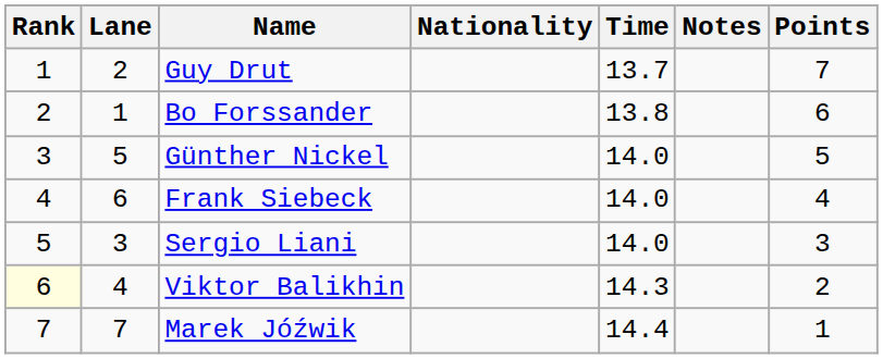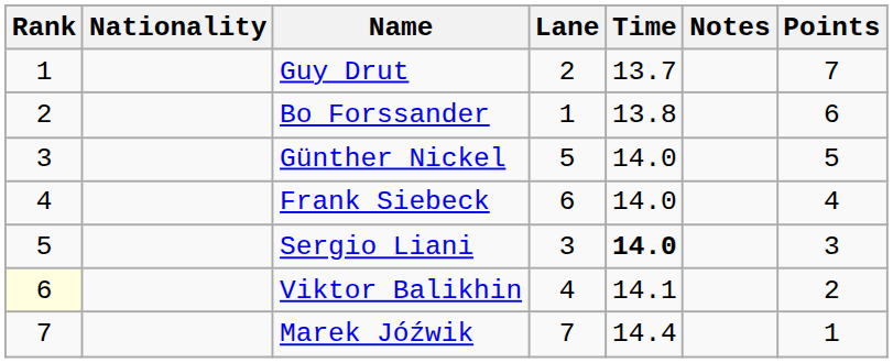 <table class="wikitable sortable" style="text-align:center">
 <tr>
 <th>Rank</th>
+<th>Nationality</th>
+<th>Name</th>
 <th>Lane</th>
-<th>Name</th>
-<th>Nationality</th>
 <th>Time</th>
 <th>Notes</th>
 <th>Points</th>
 </tr>
 <tr>
 <td>1</td>
+<td align=left></td>
+<td align=left><a href='#'>Guy Drut</a></td>
 <td>2</td>
-<td align=left><a href='#'>Guy Drut</a></td>
-<td align=left></td>
 <td>13.7</td>
 <td></td>
 <td>7</td>
 </tr>
 <tr>
 <td>2</td>
+<td align=left></td>
+<td align=left><a href='#'>Bo Forssander</a></td>
 <td>1</td>
-<td align=left><a href='#'>Bo Forssander</a></td>
-<td align=left></td>
 <td>13.8</td>
 <td></td>
 <td>6</td>
 </tr>
 <tr>
 <td>3</td>
+<td align=left></td>
+<td align=left><a href='#'>Günther Nickel</a></td>
 <td>5</td>
-<td align=left><a href='#'>Günther Nickel</a></td>
-<td align=left></td>
 <td>14.0</td>
 <td></td>
 <td>5</td>
 </tr>
 <tr>
 <td>4</td>
+<td align=left></td>
+<td align=left><a href='#'>Frank Siebeck</a></td>
 <td>6</td>
-<td align=left><a href='#'>Frank Siebeck</a></td>
-<td align=left></td>
 <td>14.0</td>
 <td></td>
 <td>4</td>
 </tr>
 <tr>
 <td>5</td>
+<td align=left></td>
+<td align=left><a href='#'>Sergio Liani</a></td>
 <td>3</td>
-<td align=left><a href='#'>Sergio Liani</a></td>
-<td align=left></td>
-<td>14.0</td>
+<td><strong>14.0</strong></td>
 <td></td>
 <td>3</td>
 </tr>
 <tr>
 <td style="background: lightyellow;">6</td>
+<td align=left></td>
+<td align=left><a href='#'>Viktor Balikhin</a></td>
 <td>4</td>
-<td align=left><a href='#'>Viktor Balikhin</a></td>
-<td align=left></td>
-<td>14.3</td>
+<td>14.1</td>
 <td></td>
 <td>2</td>
 </tr>
 <tr>
 <td>7</td>
+<td align=left></td>
+<td align=left><a href='#'>Marek Jóźwik</a></td>
 <td>7</td>
-<td align=left><a href='#'>Marek Jóźwik</a></td>
-<td align=left></td>
 <td>14.4</td>
 <td></td>
 <td>1</td>
 </tr>
 </table>
